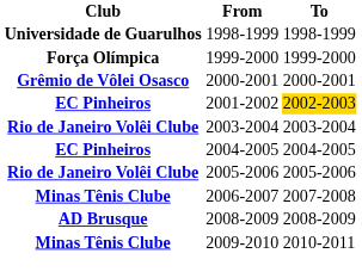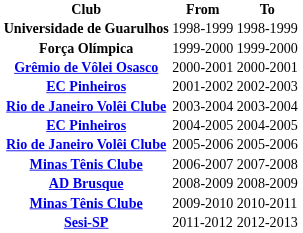 <table>
 <tr>
 <th scope=col>Club</th>
 <th scope=col>From</th>
 <th scope=col>To</th>
 </tr>
 <tr>
 <th scope=row> Universidade de Guarulhos</th>
 <td>1998-1999</td>
 <td>1998-1999</td>
 </tr>
 <tr>
 <th scope=row> Força Olímpica</th>
 <td>1999-2000</td>
 <td>1999-2000</td>
 </tr>
 <tr>
 <th scope=row> <a href='#'>Grêmio de Vôlei Osasco</a></th>
 <td>2000-2001</td>
 <td>2000-2001</td>
 </tr>
 <tr>
 <th scope=row> <a href='#'>EC Pinheiros</a></th>
 <td>2001-2002</td>
-<td style="background: gold;">2002-2003</td>
+<td>2002-2003</td>
 </tr>
 <tr>
 <th scope=row> <a href='#'>Rio de Janeiro Volêi Clube</a></th>
 <td>2003-2004</td>
 <td>2003-2004</td>
 </tr>
 <tr>
 <th scope=row> <a href='#'>EC Pinheiros</a></th>
 <td>2004-2005</td>
 <td>2004-2005</td>
 </tr>
 <tr>
 <th scope=row> <a href='#'>Rio de Janeiro Volêi Clube</a></th>
 <td>2005-2006</td>
 <td>2005-2006</td>
 </tr>
 <tr>
 <th scope=row> <a href='#'>Minas Tênis Clube</a></th>
 <td>2006-2007</td>
 <td>2007-2008</td>
 </tr>
 <tr>
 <th scope=row> <a href='#'>AD Brusque</a></th>
 <td>2008-2009</td>
 <td>2008-2009</td>
 </tr>
 <tr>
 <th scope=row> <a href='#'>Minas Tênis Clube</a></th>
 <td>2009-2010</td>
 <td>2010-2011</td>
 </tr>
+<tr>
+<th scope=row> <a href='#'>Sesi-SP</a></th>
+<td>2011-2012</td>
+<td>2012-2013</td>
+</tr>
 </table>
